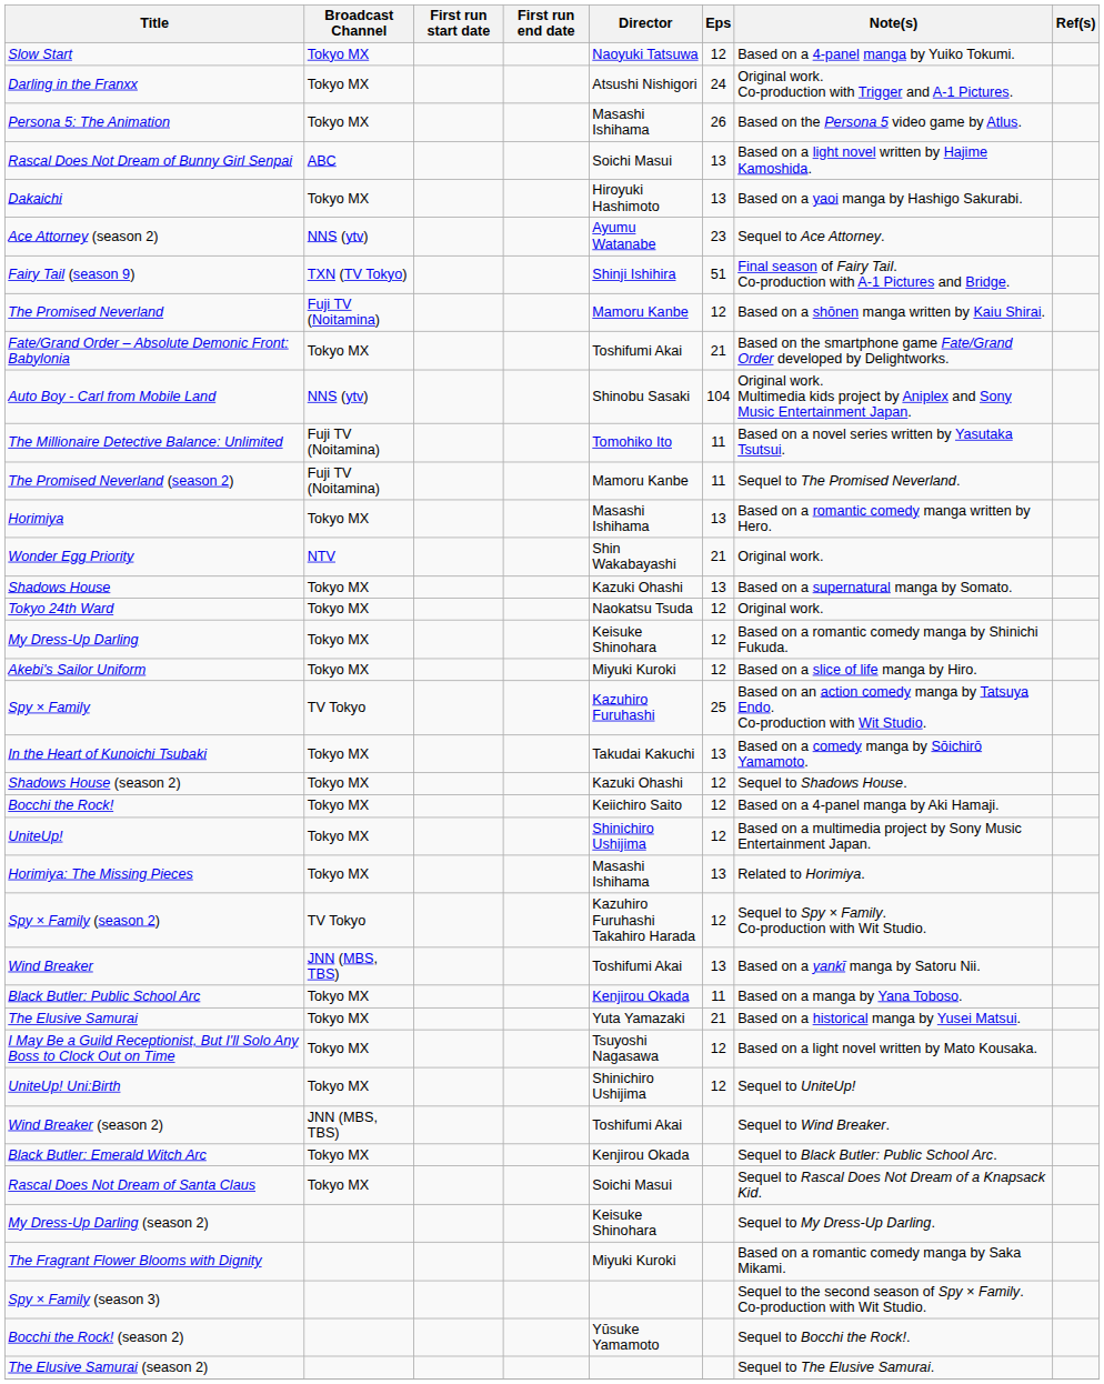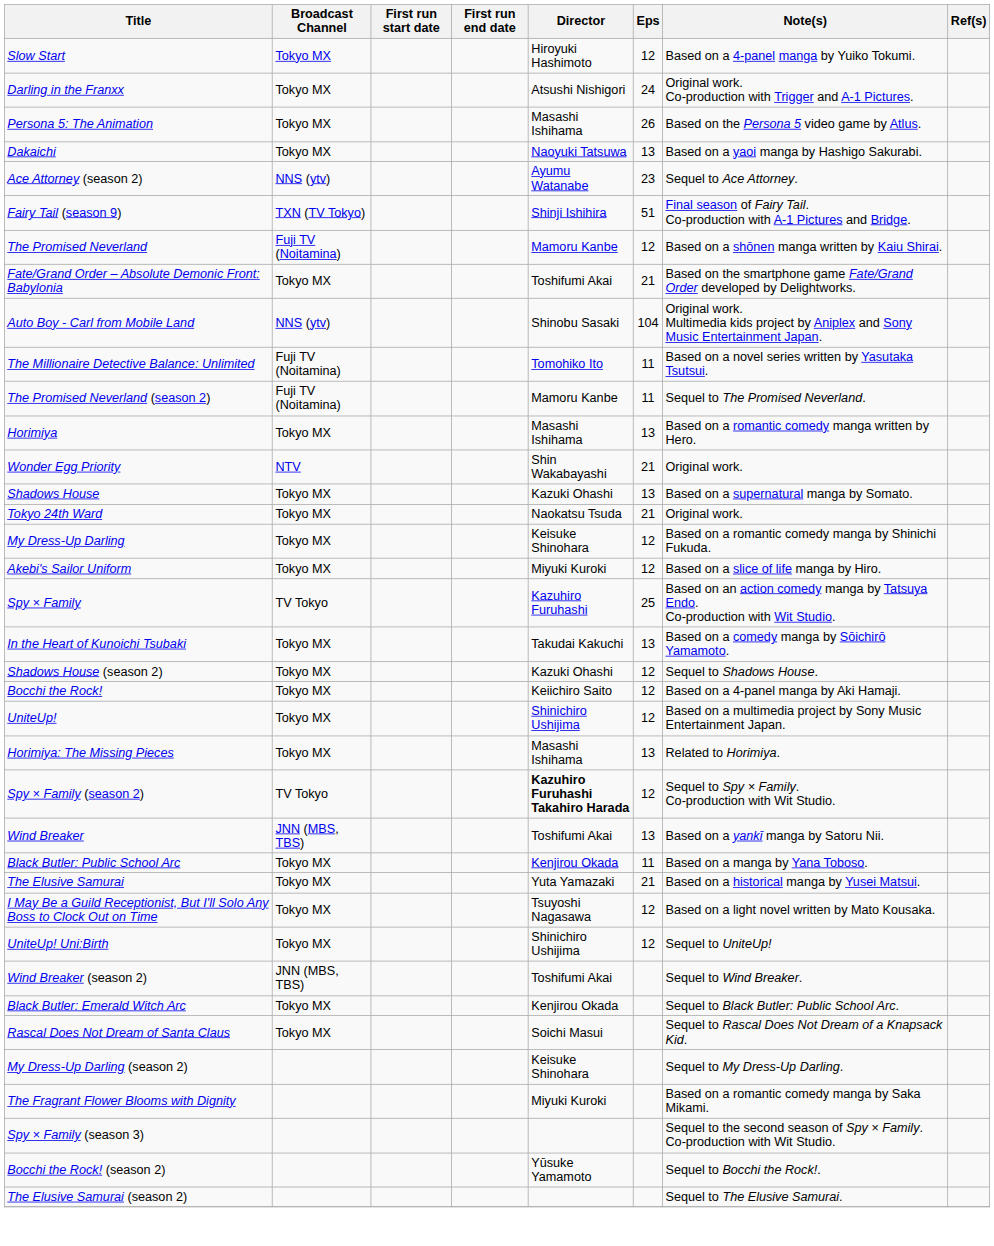 <table class="wikitable sortable">
 <tr>
 <th scope="col">Title</th>
 <th scope="col">Broadcast Channel</th>
 <th scope="col">First run start date</th>
 <th scope="col">First run end date</th>
 <th scope="col">Director</th>
 <th scope="col" class="unsortable">Eps</th>
 <th scope="col" class="unsortable">Note(s)</th>
 <th scope="col" class="unsortable">Ref(s)</th>
 </tr>
 <tr>
 <td><em><a href='#'>Slow Start</a></em></td>
 <td><a href='#'>Tokyo MX</a></td>
 <td></td>
 <td></td>
-<td><a href='#'>Naoyuki Tatsuwa</a></td>
+<td>Hiroyuki Hashimoto</td>
 <td style="text-align:center">12</td>
 <td>Based on a <a href='#'>4-panel</a> <a href='#'>manga</a> by Yuiko Tokumi.</td>
 <td style="text-align:center"></td>
 </tr>
 <tr>
 <td><em><a href='#'>Darling in the Franxx</a></em></td>
 <td>Tokyo MX</td>
 <td></td>
 <td></td>
 <td>Atsushi Nishigori</td>
 <td style="text-align:center">24</td>
 <td>Original work.<br>Co-production with <a href='#'>Trigger</a> and <a href='#'>A-1 Pictures</a>.</td>
 <td style="text-align:center"></td>
 </tr>
 <tr>
 <td><em><a href='#'>Persona 5: The Animation</a></em></td>
 <td>Tokyo MX</td>
 <td></td>
 <td></td>
 <td>Masashi Ishihama</td>
 <td style="text-align:center">26</td>
 <td>Based on the <em><a href='#'>Persona 5</a></em> video game by <a href='#'>Atlus</a>.</td>
 <td style="text-align:center"></td>
 </tr>
 <tr>
-<td><em><a href='#'>Rascal Does Not Dream of Bunny Girl Senpai</a></em></td>
-<td><a href='#'>ABC</a></td>
-<td></td>
-<td></td>
-<td>Soichi Masui</td>
-<td style="text-align:center">13</td>
-<td>Based on a <a href='#'>light novel</a> written by <a href='#'>Hajime Kamoshida</a>.</td>
-<td style="text-align:center"></td>
-</tr>
-<tr>
 <td><em><a href='#'>Dakaichi</a></em></td>
 <td>Tokyo MX</td>
 <td></td>
 <td></td>
-<td>Hiroyuki Hashimoto</td>
+<td><a href='#'>Naoyuki Tatsuwa</a></td>
 <td style="text-align:center">13</td>
 <td>Based on a <a href='#'>yaoi</a> manga by Hashigo Sakurabi.</td>
 <td style="text-align:center"></td>
 </tr>
 <tr>
 <td><em><a href='#'>Ace Attorney</a></em> (season 2)</td>
 <td><a href='#'>NNS</a> (<a href='#'>ytv</a>)</td>
 <td></td>
 <td></td>
 <td><a href='#'>Ayumu Watanabe</a></td>
 <td style="text-align:center">23</td>
 <td>Sequel to <em>Ace Attorney</em>.</td>
 <td style="text-align:center"></td>
 </tr>
 <tr>
 <td><em><a href='#'>Fairy Tail</a></em> (<a href='#'>season 9</a>)</td>
 <td><a href='#'>TXN</a> (<a href='#'>TV Tokyo</a>)</td>
 <td></td>
 <td></td>
 <td><a href='#'>Shinji Ishihira</a></td>
 <td style="text-align:center">51</td>
 <td><a href='#'>Final season</a> of <em>Fairy Tail</em>.<br>Co-production with <a href='#'>A-1 Pictures</a> and <a href='#'>Bridge</a>.</td>
 <td style="text-align:center"></td>
 </tr>
 <tr>
 <td><em><a href='#'>The Promised Neverland</a></em></td>
 <td><a href='#'>Fuji TV</a> (<a href='#'>Noitamina</a>)</td>
 <td></td>
 <td></td>
 <td><a href='#'>Mamoru Kanbe</a></td>
 <td style="text-align:center">12</td>
 <td>Based on a <a href='#'>shōnen</a> manga written by <a href='#'>Kaiu Shirai</a>.</td>
 <td style="text-align:center"></td>
 </tr>
 <tr>
 <td><em><a href='#'>Fate/Grand Order – Absolute Demonic Front: Babylonia</a></em></td>
 <td>Tokyo MX</td>
 <td></td>
 <td></td>
 <td>Toshifumi Akai</td>
 <td style="text-align:center">21</td>
 <td>Based on the smartphone game <em><a href='#'>Fate/Grand Order</a></em> developed by Delightworks.</td>
 <td style="text-align:center"></td>
 </tr>
 <tr>
 <td><em><a href='#'>Auto Boy - Carl from Mobile Land</a></em></td>
 <td><a href='#'>NNS</a> (<a href='#'>ytv</a>)</td>
 <td></td>
 <td></td>
 <td>Shinobu Sasaki</td>
 <td style="text-align:center">104</td>
 <td>Original work.<br>Multimedia kids project by <a href='#'>Aniplex</a> and <a href='#'>Sony Music Entertainment Japan</a>.</td>
 <td style="text-align:center"></td>
 </tr>
 <tr>
 <td><em><a href='#'>The Millionaire Detective Balance: Unlimited</a></em></td>
 <td>Fuji TV (Noitamina)</td>
 <td></td>
 <td></td>
 <td><a href='#'>Tomohiko Ito</a></td>
 <td style="text-align:center">11</td>
 <td>Based on a novel series written by <a href='#'>Yasutaka Tsutsui</a>.</td>
 <td style="text-align:center"></td>
 </tr>
 <tr>
 <td><em><a href='#'>The Promised Neverland</a></em> (<a href='#'>season 2</a>)</td>
 <td>Fuji TV (Noitamina)</td>
 <td></td>
 <td></td>
 <td>Mamoru Kanbe</td>
 <td style="text-align:center">11</td>
 <td>Sequel to <em>The Promised Neverland</em>.</td>
 <td style="text-align:center"></td>
 </tr>
 <tr>
 <td><em><a href='#'>Horimiya</a></em></td>
 <td>Tokyo MX</td>
 <td></td>
 <td></td>
 <td>Masashi Ishihama</td>
 <td style="text-align:center">13</td>
 <td>Based on a <a href='#'>romantic comedy</a> manga written by Hero.</td>
 <td style="text-align:center"></td>
 </tr>
 <tr>
 <td><em><a href='#'>Wonder Egg Priority</a></em></td>
 <td><a href='#'>NTV</a></td>
 <td></td>
 <td></td>
 <td>Shin Wakabayashi</td>
 <td style="text-align:center">21</td>
 <td>Original work.</td>
 <td style="text-align:center"></td>
 </tr>
 <tr>
 <td><em><a href='#'>Shadows House</a></em></td>
 <td>Tokyo MX</td>
 <td></td>
 <td></td>
 <td>Kazuki Ohashi</td>
 <td style="text-align:center">13</td>
 <td>Based on a <a href='#'>supernatural</a> manga by Somato.</td>
 <td style="text-align:center"></td>
 </tr>
 <tr>
 <td><em><a href='#'>Tokyo 24th Ward</a></em></td>
 <td>Tokyo MX</td>
 <td></td>
 <td></td>
 <td>Naokatsu Tsuda</td>
-<td style="text-align:center">12</td>
+<td style="text-align:center">21</td>
 <td>Original work.</td>
 <td style="text-align:center"></td>
 </tr>
 <tr>
 <td><em><a href='#'>My Dress-Up Darling</a></em></td>
 <td>Tokyo MX</td>
 <td></td>
 <td></td>
 <td>Keisuke Shinohara</td>
 <td style="text-align:center">12</td>
 <td>Based on a romantic comedy manga by Shinichi Fukuda.</td>
 <td style="text-align:center"></td>
 </tr>
 <tr>
 <td><em><a href='#'>Akebi's Sailor Uniform</a></em></td>
 <td>Tokyo MX</td>
 <td></td>
 <td></td>
 <td>Miyuki Kuroki</td>
 <td style="text-align:center">12</td>
 <td>Based on a <a href='#'>slice of life</a> manga by Hiro.</td>
 <td style="text-align:center"></td>
 </tr>
 <tr>
 <td><em><a href='#'>Spy × Family</a></em></td>
 <td>TV Tokyo</td>
 <td></td>
 <td></td>
 <td><a href='#'>Kazuhiro Furuhashi</a></td>
 <td style="text-align:center">25</td>
 <td>Based on an <a href='#'>action comedy</a> manga by <a href='#'>Tatsuya Endo</a>.<br>Co-production with <a href='#'>Wit Studio</a>.</td>
 <td style="text-align:center"></td>
 </tr>
 <tr>
 <td><em><a href='#'>In the Heart of Kunoichi Tsubaki</a></em></td>
 <td>Tokyo MX</td>
 <td></td>
 <td></td>
 <td>Takudai Kakuchi</td>
 <td style="text-align:center">13</td>
 <td>Based on a <a href='#'>comedy</a> manga by <a href='#'>Sōichirō Yamamoto</a>.</td>
 <td style="text-align:center"></td>
 </tr>
 <tr>
 <td><em><a href='#'>Shadows House</a></em> (season 2)</td>
 <td>Tokyo MX</td>
 <td></td>
 <td></td>
 <td>Kazuki Ohashi</td>
 <td style="text-align:center">12</td>
 <td>Sequel to <em>Shadows House</em>.</td>
 <td style="text-align:center"></td>
 </tr>
 <tr>
 <td><em><a href='#'>Bocchi the Rock!</a></em></td>
 <td>Tokyo MX</td>
 <td></td>
 <td></td>
 <td>Keiichiro Saito</td>
 <td style="text-align:center">12</td>
 <td>Based on a 4-panel manga by Aki Hamaji.</td>
 <td style="text-align:center"></td>
 </tr>
 <tr>
 <td><em><a href='#'>UniteUp!</a></em></td>
 <td>Tokyo MX</td>
 <td></td>
 <td></td>
 <td><a href='#'>Shinichiro Ushijima</a></td>
 <td style="text-align:center">12</td>
 <td>Based on a multimedia project by Sony Music Entertainment Japan.</td>
 <td style="text-align:center"></td>
 </tr>
 <tr>
 <td><em><a href='#'>Horimiya: The Missing Pieces</a></em></td>
 <td>Tokyo MX</td>
 <td></td>
 <td></td>
 <td>Masashi Ishihama</td>
 <td style="text-align:center">13</td>
 <td>Related to <em>Horimiya</em>.</td>
 <td style="text-align:center"></td>
 </tr>
 <tr>
 <td><em><a href='#'>Spy × Family</a></em> (<a href='#'>season 2</a>)</td>
 <td>TV Tokyo</td>
 <td></td>
 <td></td>
-<td>Kazuhiro Furuhashi<br>Takahiro Harada</td>
+<td><strong>Kazuhiro Furuhashi<br>Takahiro Harada</strong></td>
 <td style="text-align:center">12</td>
 <td>Sequel to <em>Spy × Family</em>.<br>Co-production with Wit Studio.</td>
 <td style="text-align:center"></td>
 </tr>
 <tr>
 <td><em><a href='#'>Wind Breaker</a></em></td>
 <td><a href='#'>JNN</a> (<a href='#'>MBS</a>, <a href='#'>TBS</a>)</td>
 <td></td>
 <td></td>
 <td>Toshifumi Akai</td>
 <td style="text-align:center">13</td>
 <td>Based on a <em><a href='#'>yankī</a></em> manga by Satoru Nii.</td>
 <td style="text-align:center"></td>
 </tr>
 <tr>
 <td><em><a href='#'>Black Butler: Public School Arc</a></em></td>
 <td>Tokyo MX</td>
 <td></td>
 <td></td>
 <td><a href='#'>Kenjirou Okada</a></td>
 <td style="text-align:center">11</td>
 <td>Based on a manga by <a href='#'>Yana Toboso</a>.</td>
 <td style="text-align:center"></td>
 </tr>
 <tr>
 <td><em><a href='#'>The Elusive Samurai</a></em></td>
 <td>Tokyo MX</td>
 <td></td>
 <td></td>
 <td>Yuta Yamazaki</td>
 <td style="text-align:center">21</td>
 <td>Based on a <a href='#'>historical</a> manga by <a href='#'>Yusei Matsui</a>.</td>
 <td style="text-align:center"></td>
 </tr>
 <tr>
 <td><em><a href='#'>I May Be a Guild Receptionist, But I'll Solo Any Boss to Clock Out on Time</a></em></td>
 <td>Tokyo MX</td>
 <td></td>
 <td></td>
 <td>Tsuyoshi Nagasawa</td>
 <td style="text-align:center">12</td>
 <td>Based on a light novel written by Mato Kousaka.</td>
 <td style="text-align:center"></td>
 </tr>
 <tr>
 <td><em><a href='#'>UniteUp! Uni:Birth</a></em></td>
 <td>Tokyo MX</td>
 <td></td>
 <td></td>
 <td>Shinichiro Ushijima</td>
 <td style="text-align:center">12</td>
 <td>Sequel to <em>UniteUp!</em></td>
 <td style="text-align:center"></td>
 </tr>
 <tr>
 <td><em><a href='#'>Wind Breaker</a></em> (season 2)</td>
 <td>JNN (MBS, TBS)</td>
 <td></td>
 <td></td>
 <td>Toshifumi Akai</td>
 <td style="text-align:center"></td>
 <td>Sequel to <em>Wind Breaker</em>.</td>
 <td style="text-align:center"></td>
 </tr>
 <tr>
 <td><em><a href='#'>Black Butler: Emerald Witch Arc</a></em></td>
 <td>Tokyo MX</td>
 <td></td>
 <td></td>
 <td>Kenjirou Okada</td>
 <td style="text-align:center"></td>
 <td>Sequel to <em>Black Butler: Public School Arc</em>.</td>
 <td style="text-align:center"></td>
 </tr>
 <tr>
 <td><em><a href='#'>Rascal Does Not Dream of Santa Claus</a></em></td>
 <td>Tokyo MX</td>
 <td></td>
 <td></td>
 <td>Soichi Masui</td>
 <td style="text-align:center"></td>
 <td>Sequel to <em>Rascal Does Not Dream of a Knapsack Kid</em>.</td>
 <td style="text-align:center"></td>
 </tr>
 <tr>
 <td><em><a href='#'>My Dress-Up Darling</a></em> (season 2)</td>
 <td></td>
 <td></td>
 <td></td>
 <td>Keisuke Shinohara</td>
 <td style="text-align:center"></td>
 <td>Sequel to <em>My Dress-Up Darling</em>.</td>
 <td style="text-align:center"></td>
 </tr>
 <tr>
 <td><em><a href='#'>The Fragrant Flower Blooms with Dignity</a></em></td>
 <td></td>
 <td></td>
 <td></td>
 <td>Miyuki Kuroki</td>
 <td style="text-align:center"></td>
 <td>Based on a romantic comedy manga by Saka Mikami.</td>
 <td style="text-align:center"></td>
 </tr>
 <tr>
 <td><em><a href='#'>Spy × Family</a></em> (season 3)</td>
 <td></td>
 <td></td>
 <td></td>
 <td></td>
 <td style="text-align:center"></td>
 <td>Sequel to the second season of <em>Spy × Family</em>.<br>Co-production with Wit Studio.</td>
 <td style="text-align:center"></td>
 </tr>
 <tr>
 <td><em><a href='#'>Bocchi the Rock!</a></em> (season 2)</td>
 <td></td>
 <td></td>
 <td></td>
 <td>Yūsuke Yamamoto</td>
 <td style="text-align:center"></td>
 <td>Sequel to <em>Bocchi the Rock!</em>.</td>
 <td style="text-align:center"></td>
 </tr>
 <tr>
 <td><em><a href='#'>The Elusive Samurai</a></em> (season 2)</td>
 <td></td>
 <td></td>
 <td></td>
 <td></td>
 <td style="text-align:center"></td>
 <td>Sequel to <em>The Elusive Samurai</em>.</td>
 <td style="text-align:center"></td>
 </tr>
 <tr>
 </tr>
 </table>
